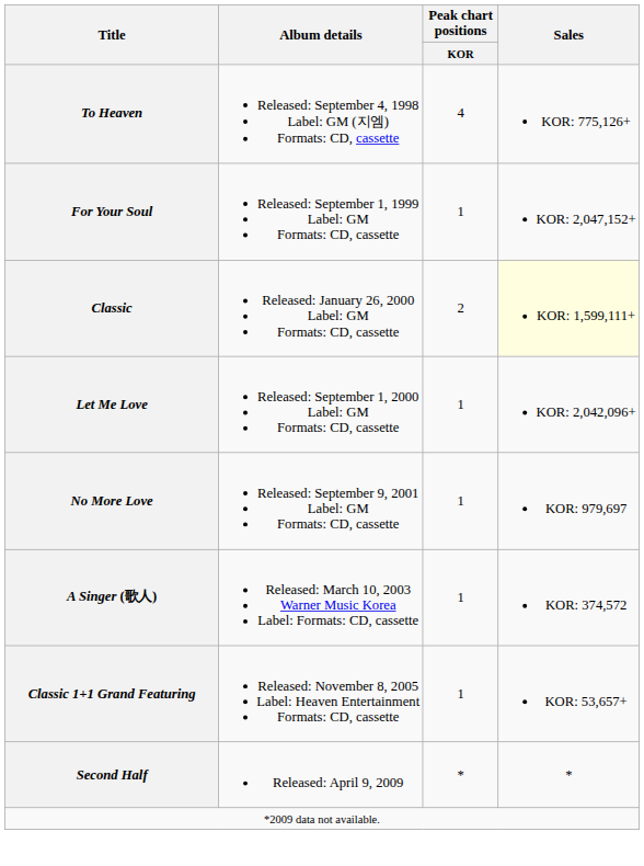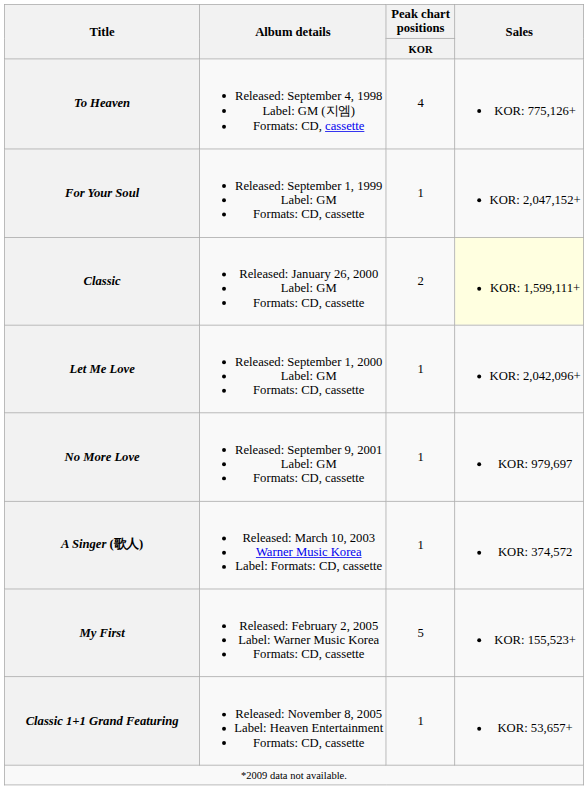 <table class="wikitable plainrowheaders" style="text-align:center;">
 <tr>
 <th scope="col" rowspan="2" style="width:15em;">Title</th>
 <th scope="col" rowspan="2">Album details</th>
 <th scope="col" colspan="1" style="width:5em;">Peak chart positions</th>
 <th scope="col" rowspan="2">Sales</th>
 </tr>
 <tr>
 <th><small>KOR</small><br></th>
 </tr>
 <tr>
 <th scope="row"><em>To Heaven</em></th>
 <td><br><ul><li>Released: September 4, 1998</li><li>Label: GM (지엠)</li><li>Formats: CD, <a href='#'>cassette</a></li></ul></td>
 <td>4</td>
 <td><br><ul><li>KOR: 775,126+</li></ul></td>
 </tr>
 <tr>
 <th scope="row"><em>For Your Soul</em></th>
 <td><br><ul><li>Released: September 1, 1999</li><li>Label: GM</li><li>Formats: CD, cassette</li></ul></td>
 <td>1</td>
 <td><br><ul><li>KOR: 2,047,152+</li></ul></td>
 </tr>
 <tr>
 <th scope="row"><em>Classic</em></th>
 <td><br><ul><li>Released: January 26, 2000</li><li>Label: GM</li><li>Formats: CD, cassette</li></ul></td>
 <td>2</td>
 <td style="background: lightyellow;"><br><ul><li>KOR: 1,599,111+</li></ul></td>
 </tr>
 <tr>
 <th scope="row"><em>Let Me Love</em></th>
 <td><br><ul><li>Released: September 1, 2000</li><li>Label: GM</li><li>Formats: CD, cassette</li></ul></td>
 <td>1</td>
 <td><br><ul><li>KOR: 2,042,096+</li></ul></td>
 </tr>
 <tr>
 <th scope="row"><em>No More Love</em></th>
 <td><br><ul><li>Released: September 9, 2001</li><li>Label: GM</li><li>Formats: CD, cassette</li></ul></td>
 <td>1</td>
 <td><br><ul><li>KOR: 979,697</li></ul></td>
 </tr>
 <tr>
 <th scope="row"><em>A Singer</em> (歌人)</th>
 <td><br><ul><li>Released: March 10, 2003</li><li><a href='#'>Warner Music Korea</a></li><li>Label: Formats: CD, cassette</li></ul></td>
 <td>1</td>
 <td><br><ul><li>KOR: 374,572</li></ul></td>
 </tr>
 <tr>
+<th scope="row"><em>My First</em></th>
+<td><br><ul><li>Released: February 2, 2005</li><li>Label: Warner Music Korea</li><li>Formats: CD, cassette</li></ul></td>
+<td>5</td>
+<td><br><ul><li>KOR: 155,523+</li></ul></td>
+</tr>
+<tr>
 <th scope="row"><em>Classic 1+1 Grand Featuring</em></th>
 <td><br><ul><li>Released: November 8, 2005</li><li>Label: Heaven Entertainment</li><li>Formats: CD, cassette</li></ul></td>
 <td>1</td>
 <td><br><ul><li>KOR: 53,657+</li></ul></td>
 </tr>
 <tr>
-<th scope="row"><em>Second Half</em></th>
-<td><br><ul><li>Released: April 9, 2009</li></ul></td>
-<td>*</td>
-<td>*</td>
-</tr>
-<tr>
 <td colspan="4" align="center"><small>*2009 data not available.</small></td>
 </tr>
 </table>
